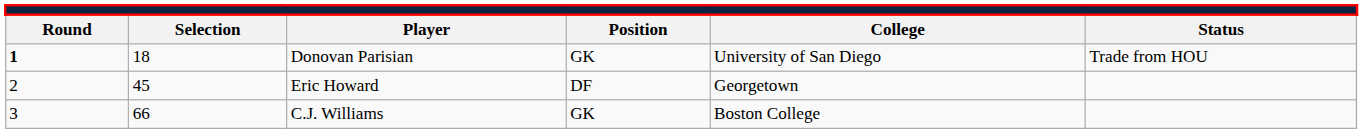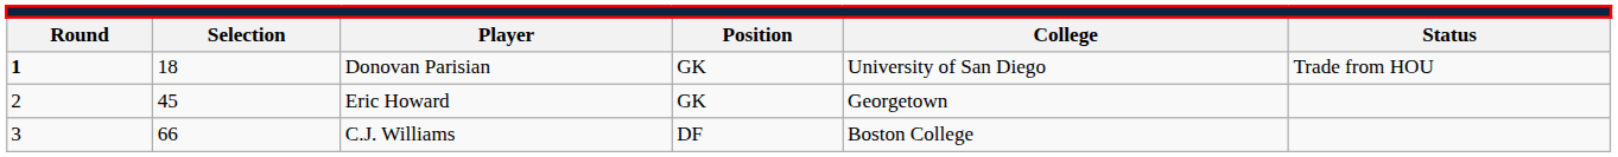 <table class="wikitable sortable" style="width:90%; text-align:center; font-size:90%; text-align:left;">
 <tr style="border-spacing: 2px; border: 2px solid red;">
 <td colspan="6" bgcolor="#0C2340" color="#FFFFFF" border="#C8102E" align="center"><strong></strong></td>
 </tr>
 <tr>
 <th>Round</th>
 <th>Selection</th>
 <th>Player</th>
 <th>Position</th>
 <th>College</th>
 <th>Status</th>
 </tr>
 <tr>
 <td><strong>1</strong></td>
 <td>18</td>
 <td>Donovan Parisian</td>
 <td>GK</td>
 <td>University of San Diego</td>
 <td>Trade from HOU</td>
 </tr>
 <tr>
 <td>2</td>
 <td>45</td>
 <td>Eric Howard</td>
-<td>DF</td>
+<td>GK</td>
 <td>Georgetown</td>
 <td></td>
 </tr>
 <tr>
 <td>3</td>
 <td>66</td>
 <td>C.J. Williams</td>
-<td>GK</td>
+<td>DF</td>
 <td>Boston College</td>
 <td></td>
 </tr>
 </table>
